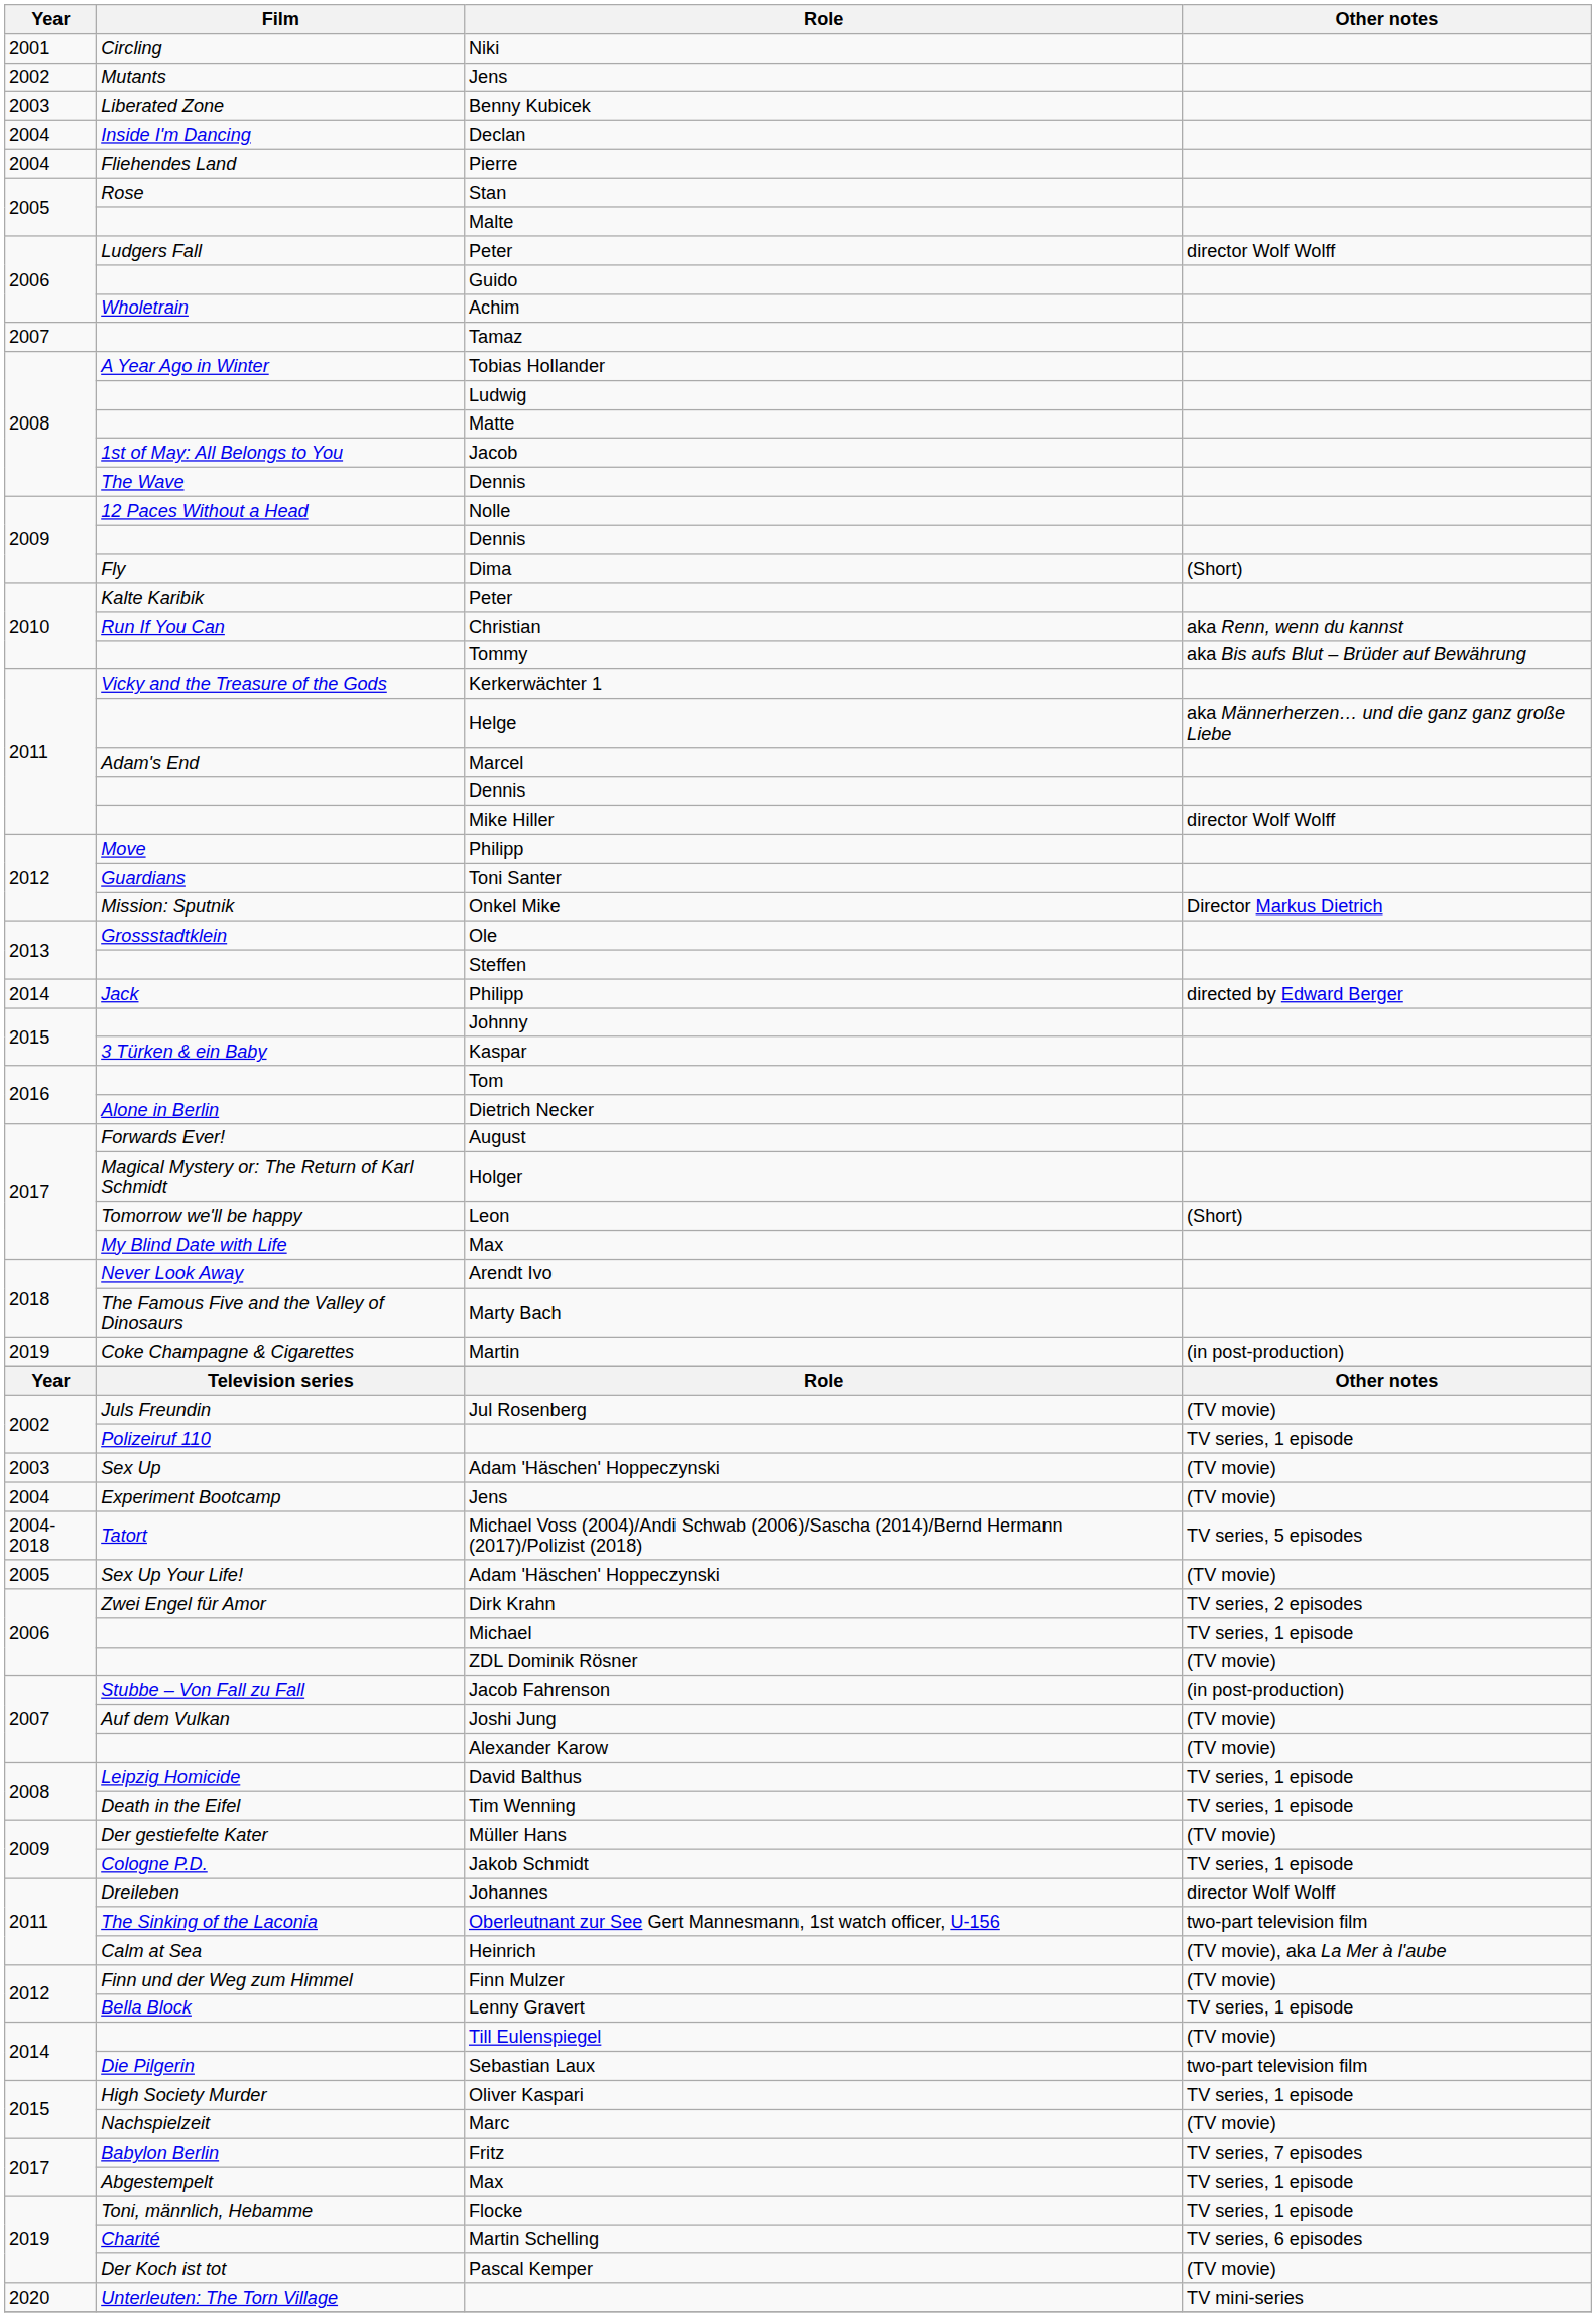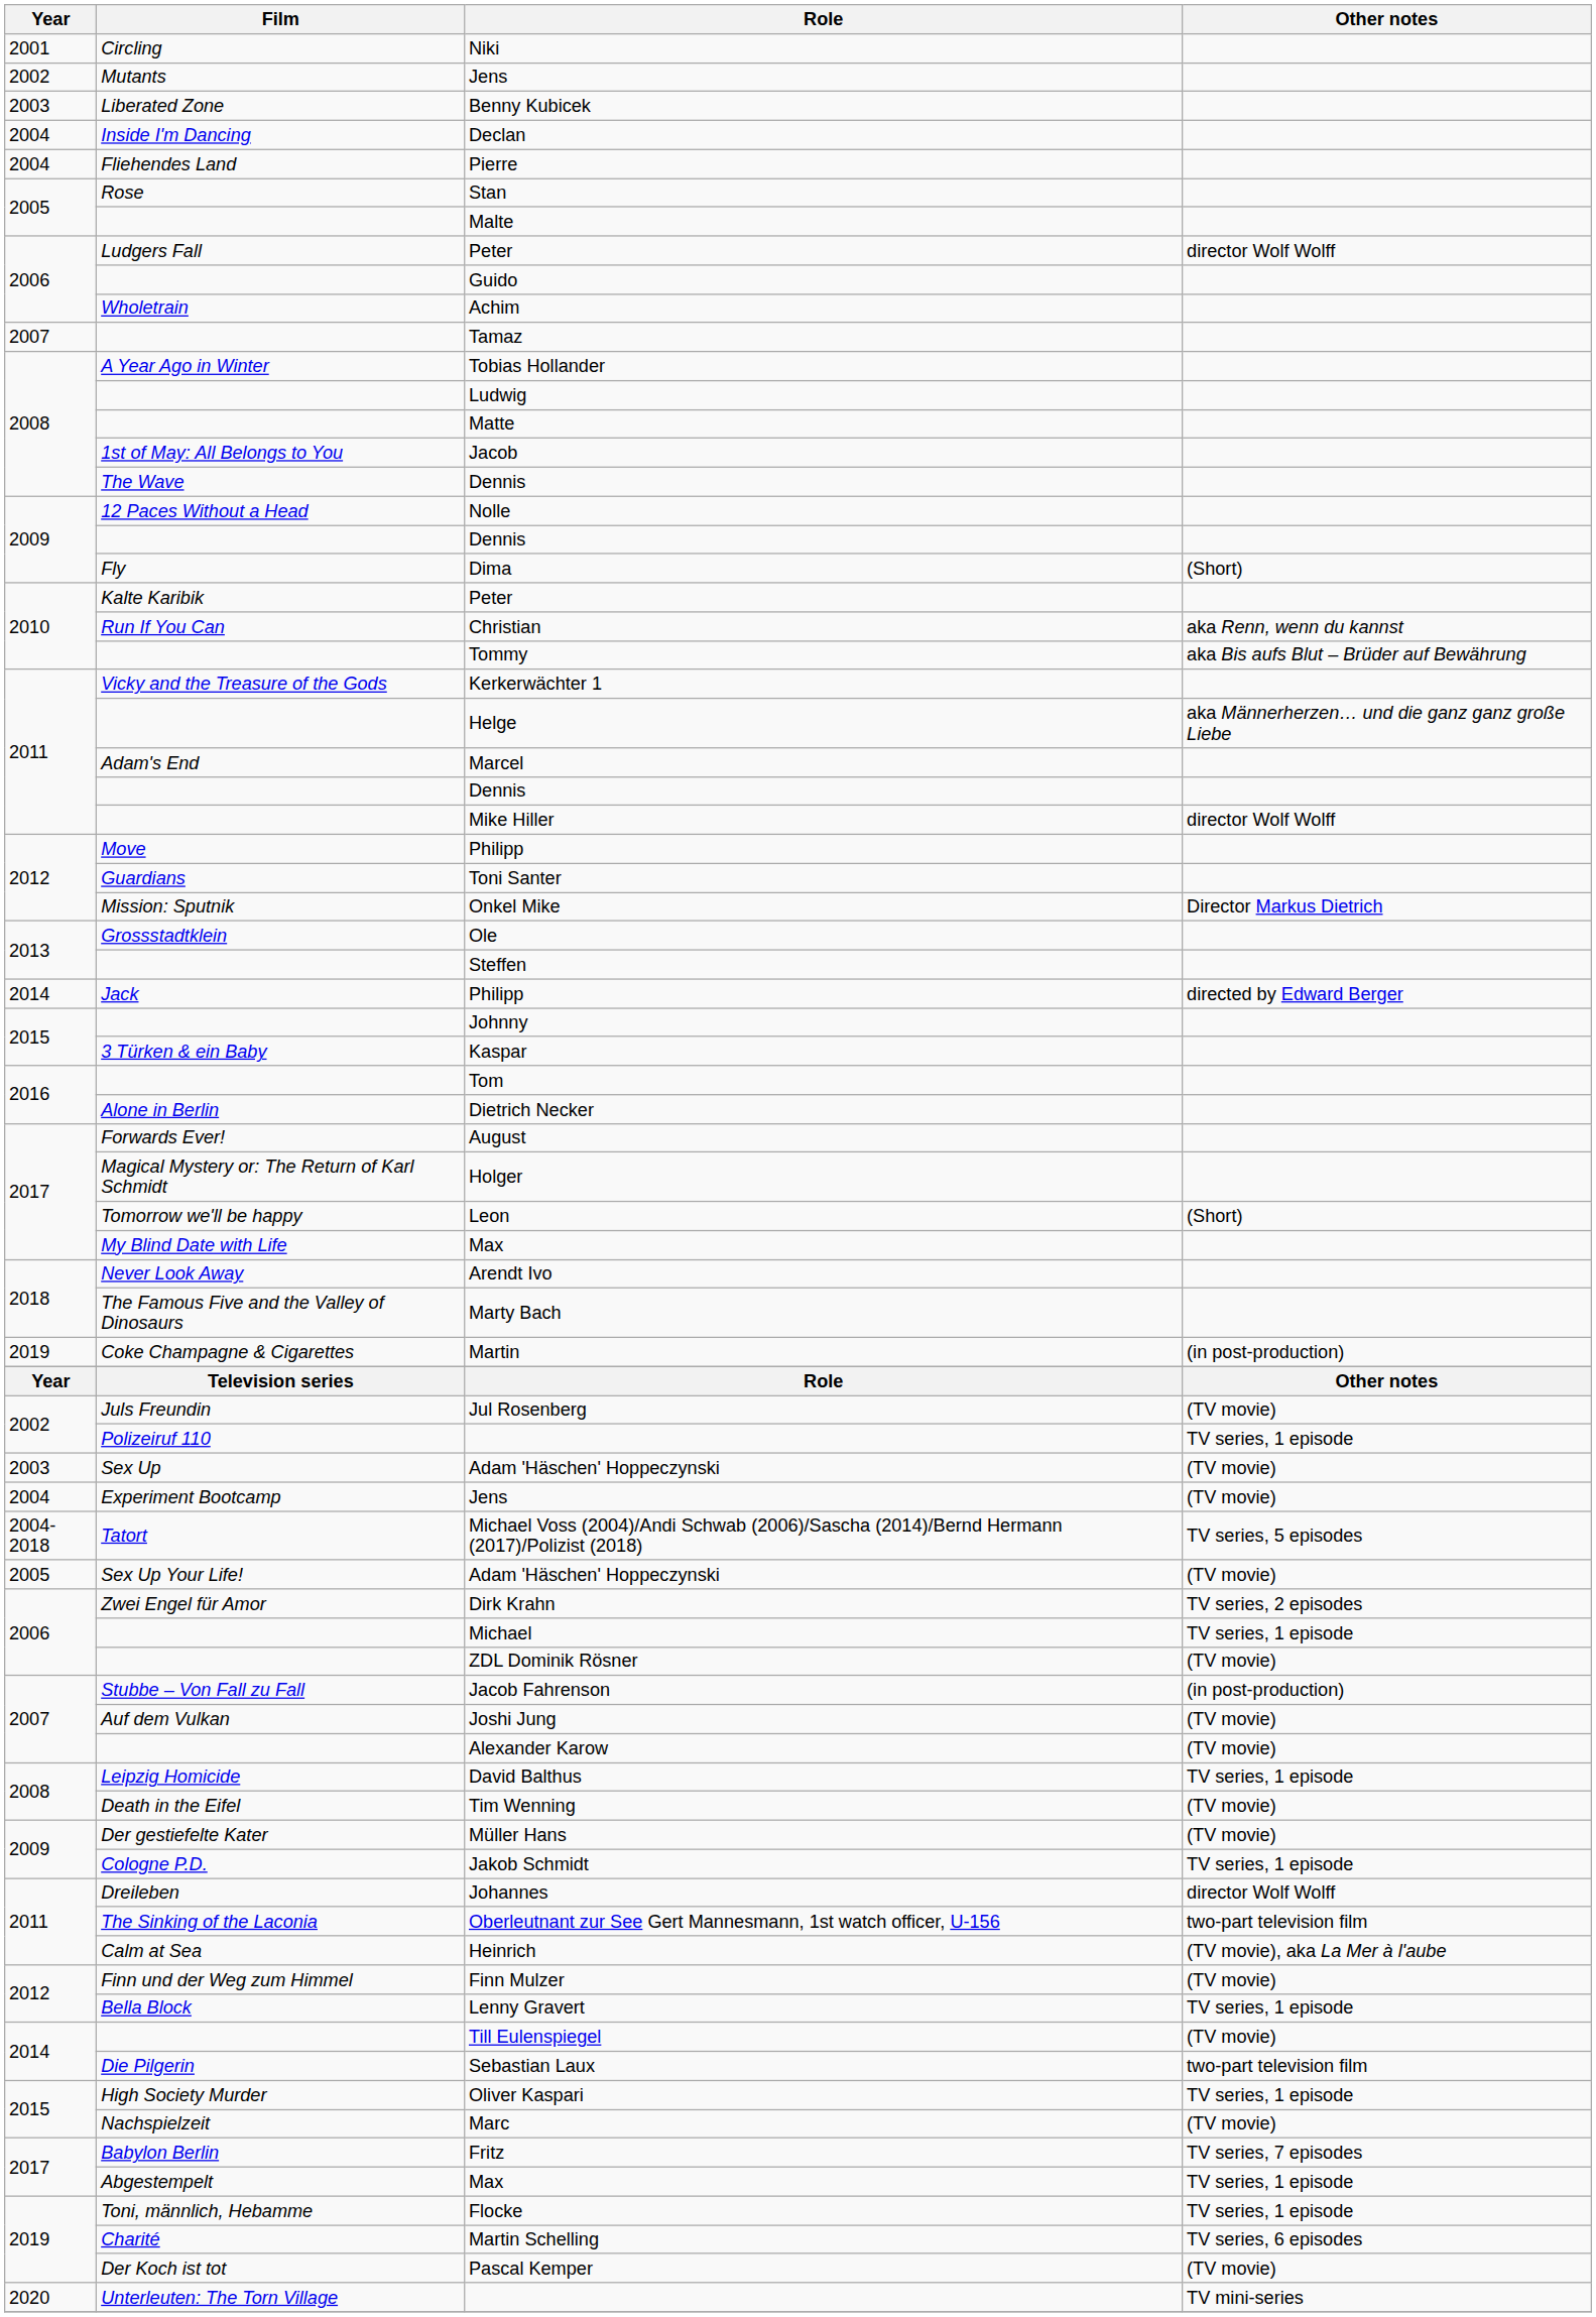 <table class="wikitable" style="font-size: 90%;">
 <tr>
 <th>Year</th>
 <th>Film</th>
 <th>Role</th>
 <th>Other notes</th>
 </tr>
 <tr>
 <td>2001</td>
 <td><em>Circling</em></td>
 <td>Niki</td>
 <td></td>
 </tr>
 <tr>
 <td>2002</td>
 <td><em>Mutants</em></td>
 <td>Jens</td>
 <td></td>
 </tr>
 <tr>
 <td>2003</td>
 <td><em>Liberated Zone</em></td>
 <td>Benny Kubicek</td>
 <td></td>
 </tr>
 <tr>
 <td>2004</td>
 <td><em><a href='#'>Inside I'm Dancing</a></em></td>
 <td>Declan</td>
 <td></td>
 </tr>
 <tr>
 <td>2004</td>
 <td><em>Fliehendes Land</em></td>
 <td>Pierre</td>
 <td></td>
 </tr>
 <tr>
 <td rowspan=2>2005</td>
 <td><em>Rose</em></td>
 <td>Stan</td>
 <td></td>
 </tr>
 <tr>
 <td><em></em></td>
 <td>Malte</td>
 <td></td>
 </tr>
 <tr>
 <td rowspan=3>2006</td>
 <td><em>Ludgers Fall</em></td>
 <td>Peter</td>
 <td>director Wolf Wolff</td>
 </tr>
 <tr>
 <td><em></em></td>
 <td>Guido</td>
 <td></td>
 </tr>
 <tr>
 <td><em><a href='#'>Wholetrain</a></em></td>
 <td>Achim</td>
 <td></td>
 </tr>
 <tr>
 <td>2007</td>
 <td><em></em></td>
 <td>Tamaz</td>
 <td></td>
 </tr>
 <tr>
 <td rowspan=5>2008</td>
 <td><em><a href='#'>A Year Ago in Winter</a></em></td>
 <td>Tobias Hollander</td>
 <td></td>
 </tr>
 <tr>
 <td><em></em></td>
 <td>Ludwig</td>
 <td></td>
 </tr>
 <tr>
 <td><em></em></td>
 <td>Matte</td>
 <td></td>
 </tr>
 <tr>
 <td><em><a href='#'>1st of May: All Belongs to You</a></em></td>
 <td>Jacob</td>
 <td></td>
 </tr>
 <tr>
 <td><em><a href='#'>The Wave</a></em></td>
 <td>Dennis</td>
 <td></td>
 </tr>
 <tr>
 <td rowspan=3>2009</td>
 <td><em><a href='#'>12 Paces Without a Head</a></em></td>
 <td>Nolle</td>
 <td></td>
 </tr>
 <tr>
 <td><em></em></td>
 <td>Dennis</td>
 <td></td>
 </tr>
 <tr>
 <td><em>Fly</em></td>
 <td>Dima</td>
 <td>(Short)</td>
 </tr>
 <tr>
 <td rowspan=3>2010</td>
 <td><em>Kalte Karibik</em></td>
 <td>Peter</td>
 <td></td>
 </tr>
 <tr>
 <td><em><a href='#'>Run If You Can</a></em></td>
 <td>Christian</td>
 <td>aka <em>Renn, wenn du kannst</em></td>
 </tr>
 <tr>
 <td><em></em></td>
 <td>Tommy</td>
 <td>aka <em>Bis aufs Blut – Brüder auf Bewährung</em></td>
 </tr>
 <tr>
 <td rowspan=5>2011</td>
 <td><em><a href='#'>Vicky and the Treasure of the Gods</a></em></td>
 <td>Kerkerwächter 1</td>
 <td></td>
 </tr>
 <tr>
 <td><em></em></td>
 <td>Helge</td>
 <td>aka <em>Männerherzen… und die ganz ganz große Liebe</em></td>
 </tr>
 <tr>
 <td><em>Adam's End</em></td>
 <td>Marcel</td>
 <td></td>
 </tr>
 <tr>
 <td><em></em></td>
 <td>Dennis</td>
 <td></td>
 </tr>
 <tr>
 <td><em></em></td>
 <td>Mike Hiller</td>
 <td>director Wolf Wolff</td>
 </tr>
 <tr>
 <td rowspan=3>2012</td>
 <td><em><a href='#'>Move</a></em></td>
 <td>Philipp</td>
 <td></td>
 </tr>
 <tr>
 <td><em><a href='#'>Guardians</a></em></td>
 <td>Toni Santer</td>
 <td></td>
 </tr>
 <tr>
 <td><em>Mission: Sputnik</em></td>
 <td>Onkel Mike</td>
 <td>Director <a href='#'>Markus Dietrich</a></td>
 </tr>
 <tr>
 <td rowspan=2>2013</td>
 <td><em><a href='#'>Grossstadtklein</a></em></td>
 <td>Ole</td>
 <td></td>
 </tr>
 <tr>
 <td><em></em></td>
 <td>Steffen</td>
 <td></td>
 </tr>
 <tr>
 <td>2014</td>
 <td><em><a href='#'>Jack</a></em></td>
 <td>Philipp</td>
 <td>directed by <a href='#'>Edward Berger</a></td>
 </tr>
 <tr>
 <td rowspan=2>2015</td>
 <td><em></em></td>
 <td>Johnny</td>
 <td></td>
 </tr>
 <tr>
 <td><em><a href='#'>3 Türken & ein Baby</a></em></td>
 <td>Kaspar</td>
 <td></td>
 </tr>
 <tr>
 <td rowspan=2>2016</td>
 <td><em></em></td>
 <td>Tom</td>
 <td></td>
 </tr>
 <tr>
 <td><em><a href='#'>Alone in Berlin</a></em></td>
 <td>Dietrich Necker</td>
 <td></td>
 </tr>
 <tr>
 <td rowspan=4>2017</td>
 <td><em>Forwards Ever!</em></td>
 <td>August</td>
 <td></td>
 </tr>
 <tr>
 <td><em>Magical Mystery or: The Return of Karl Schmidt</em></td>
 <td>Holger</td>
 <td></td>
 </tr>
 <tr>
 <td><em>Tomorrow we'll be happy</em></td>
 <td>Leon</td>
 <td>(Short)</td>
 </tr>
 <tr>
 <td><em><a href='#'>My Blind Date with Life</a></em></td>
 <td>Max</td>
 <td></td>
 </tr>
 <tr>
 <td rowspan=2>2018</td>
 <td><em><a href='#'>Never Look Away</a></em></td>
 <td>Arendt Ivo</td>
 <td></td>
 </tr>
 <tr>
 <td><em>The Famous Five and the Valley of Dinosaurs</em></td>
 <td>Marty Bach</td>
 <td></td>
 </tr>
 <tr>
 <td>2019</td>
 <td><em>Coke Champagne & Cigarettes</em></td>
 <td>Martin</td>
 <td>(in post-production)</td>
 </tr>
 <tr>
 </tr>
 <tr>
 <th>Year</th>
 <th>Television series</th>
 <th>Role</th>
 <th>Other notes</th>
 </tr>
 <tr>
 <td rowspan=2>2002</td>
 <td><em>Juls Freundin</em></td>
 <td>Jul Rosenberg</td>
 <td>(TV movie)</td>
 </tr>
 <tr>
 <td><em><a href='#'>Polizeiruf 110</a></em></td>
 <td></td>
 <td>TV series, 1 episode</td>
 </tr>
 <tr>
 <td>2003</td>
 <td><em>Sex Up</em></td>
 <td>Adam 'Häschen' Hoppeczynski</td>
 <td>(TV movie)</td>
 </tr>
 <tr>
 <td>2004</td>
 <td><em>Experiment Bootcamp</em></td>
 <td>Jens</td>
 <td>(TV movie)</td>
 </tr>
 <tr>
 <td>2004-2018</td>
 <td><em><a href='#'>Tatort</a></em></td>
 <td>Michael Voss (2004)/Andi Schwab (2006)/Sascha (2014)/Bernd Hermann (2017)/Polizist (2018)</td>
 <td>TV series, 5 episodes</td>
 </tr>
 <tr>
 <td>2005</td>
 <td><em>Sex Up Your Life!</em></td>
 <td>Adam 'Häschen' Hoppeczynski</td>
 <td>(TV movie)</td>
 </tr>
 <tr>
 <td rowspan=3>2006</td>
 <td><em>Zwei Engel für Amor</em></td>
 <td>Dirk Krahn</td>
 <td>TV series, 2 episodes</td>
 </tr>
 <tr>
 <td><em></em></td>
 <td>Michael</td>
 <td>TV series, 1 episode</td>
 </tr>
 <tr>
 <td><em></em></td>
 <td>ZDL Dominik Rösner</td>
 <td>(TV movie)</td>
 </tr>
 <tr>
 <td rowspan=3>2007</td>
 <td><em><a href='#'>Stubbe – Von Fall zu Fall</a></em></td>
 <td>Jacob Fahrenson</td>
 <td>(in post-production)</td>
 </tr>
 <tr>
 <td><em>Auf dem Vulkan</em></td>
 <td>Joshi Jung</td>
 <td>(TV movie)</td>
 </tr>
 <tr>
 <td><em></em></td>
 <td>Alexander Karow</td>
 <td>(TV movie)</td>
 </tr>
 <tr>
 <td rowspan=2>2008</td>
 <td><em><a href='#'>Leipzig Homicide</a></em></td>
 <td>David Balthus</td>
 <td>TV series, 1 episode</td>
 </tr>
 <tr>
 <td><em>Death in the Eifel</em></td>
 <td>Tim Wenning</td>
-<td>TV series, 1 episode</td>
+<td>(TV movie)</td>
 </tr>
 <tr>
 <td rowspan=2>2009</td>
 <td><em>Der gestiefelte Kater</em></td>
 <td>Müller Hans</td>
 <td>(TV movie)</td>
 </tr>
 <tr>
 <td><em><a href='#'>Cologne P.D.</a></em></td>
 <td>Jakob Schmidt</td>
 <td>TV series, 1 episode</td>
 </tr>
 <tr>
 <td rowspan=3>2011</td>
 <td><em>Dreileben</em></td>
 <td>Johannes</td>
 <td>director Wolf Wolff</td>
 </tr>
 <tr>
 <td><em><a href='#'>The Sinking of the Laconia</a></em></td>
 <td><a href='#'>Oberleutnant zur See</a> Gert Mannesmann, 1st watch officer, <a href='#'>U-156</a></td>
 <td>two-part television film</td>
 </tr>
 <tr>
 <td><em>Calm at Sea</em></td>
 <td>Heinrich</td>
 <td>(TV movie), aka <em>La Mer à l'aube</em></td>
 </tr>
 <tr>
 <td rowspan=2>2012</td>
 <td><em>Finn und der Weg zum Himmel</em></td>
 <td>Finn Mulzer</td>
 <td>(TV movie)</td>
 </tr>
 <tr>
 <td><em><a href='#'>Bella Block</a></em></td>
 <td>Lenny Gravert</td>
 <td>TV series, 1 episode</td>
 </tr>
 <tr>
 <td rowspan=2>2014</td>
 <td><em></em></td>
 <td><a href='#'>Till Eulenspiegel</a></td>
 <td>(TV movie)</td>
 </tr>
 <tr>
 <td><em><a href='#'>Die Pilgerin</a></em></td>
 <td>Sebastian Laux</td>
 <td>two-part television film</td>
 </tr>
 <tr>
 <td rowspan=2>2015</td>
 <td><em>High Society Murder</em></td>
 <td>Oliver Kaspari</td>
 <td>TV series, 1 episode</td>
 </tr>
 <tr>
 <td><em>Nachspielzeit</em></td>
 <td>Marc</td>
 <td>(TV movie)</td>
 </tr>
 <tr>
 <td rowspan=2>2017</td>
 <td><em><a href='#'>Babylon Berlin</a></em></td>
 <td>Fritz</td>
 <td>TV series, 7 episodes</td>
 </tr>
 <tr>
 <td><em>Abgestempelt</em></td>
 <td>Max</td>
 <td>TV series, 1 episode</td>
 </tr>
 <tr>
 <td rowspan=3>2019</td>
 <td><em>Toni, männlich, Hebamme</em></td>
 <td>Flocke</td>
 <td>TV series, 1 episode</td>
 </tr>
 <tr>
 <td><em><a href='#'>Charité</a></em></td>
 <td>Martin Schelling</td>
 <td>TV series, 6 episodes</td>
 </tr>
 <tr>
 <td><em>Der Koch ist tot</em></td>
 <td>Pascal Kemper</td>
 <td>(TV movie)</td>
 </tr>
 <tr>
 <td>2020</td>
 <td><em><a href='#'>Unterleuten: The Torn Village</a></em></td>
 <td></td>
 <td>TV mini-series</td>
 </tr>
 <tr>
 </tr>
 </table>
